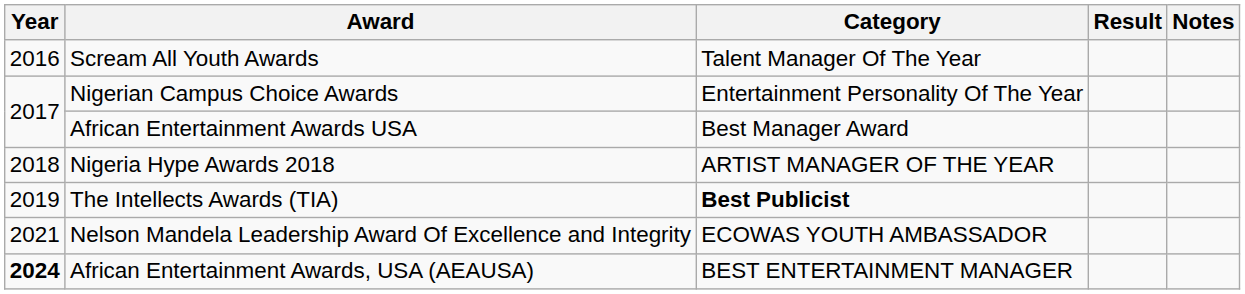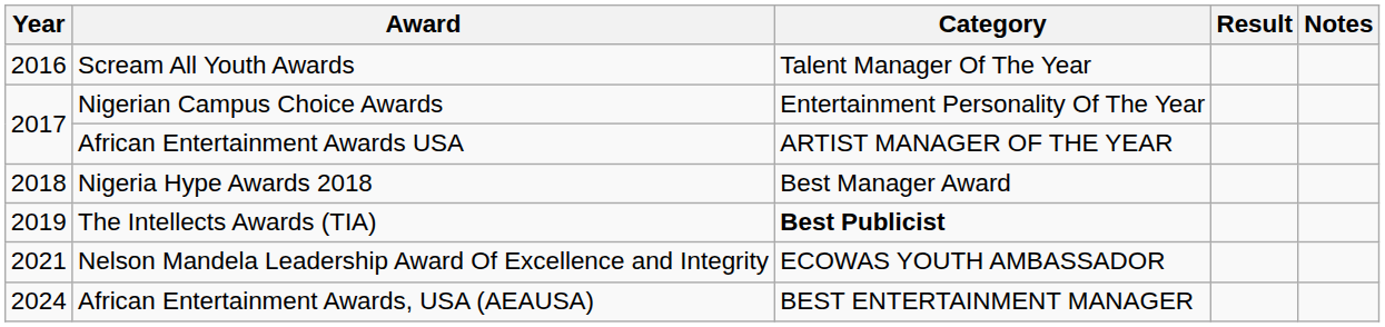 <table class="wikitable plainrowheaders sortable">
 <tr>
 <th>Year</th>
 <th>Award</th>
 <th>Category</th>
 <th>Result</th>
 <th>Notes</th>
 </tr>
 <tr>
 <td rowspan="1">2016</td>
 <td>Scream All Youth Awards</td>
 <td>Talent Manager Of The Year</td>
 <td></td>
 <td></td>
 </tr>
 <tr>
 <td rowspan="2">2017</td>
 <td>Nigerian Campus Choice Awards</td>
 <td>Entertainment Personality Of The Year</td>
 <td></td>
 <td></td>
 </tr>
 <tr>
 <td>African Entertainment Awards USA</td>
-<td>Best Manager Award</td>
+<td>ARTIST MANAGER OF THE YEAR</td>
 <td></td>
 <td></td>
 </tr>
 <tr>
 <td rowspan="1">2018</td>
 <td>Nigeria Hype Awards 2018</td>
-<td>ARTIST MANAGER OF THE YEAR</td>
+<td>Best Manager Award</td>
 <td></td>
 <td></td>
 </tr>
 <tr>
 <td rowspan="1">2019</td>
 <td>The Intellects Awards (TIA)</td>
 <td><strong>Best Publicist</strong></td>
 <td></td>
 <td></td>
 </tr>
 <tr>
 <td rowspan="1">2021</td>
 <td>Nelson Mandela Leadership Award Of Excellence and Integrity</td>
 <td>ECOWAS YOUTH AMBASSADOR</td>
 <td></td>
 <td></td>
 </tr>
 <tr>
-<td rowspan="1"><strong>2024</strong></td>
+<td rowspan="1">2024</td>
 <td>African Entertainment Awards, USA (AEAUSA) </td>
 <td>BEST ENTERTAINMENT MANAGER</td>
 <td></td>
 <td></td>
 </tr>
 </table>
